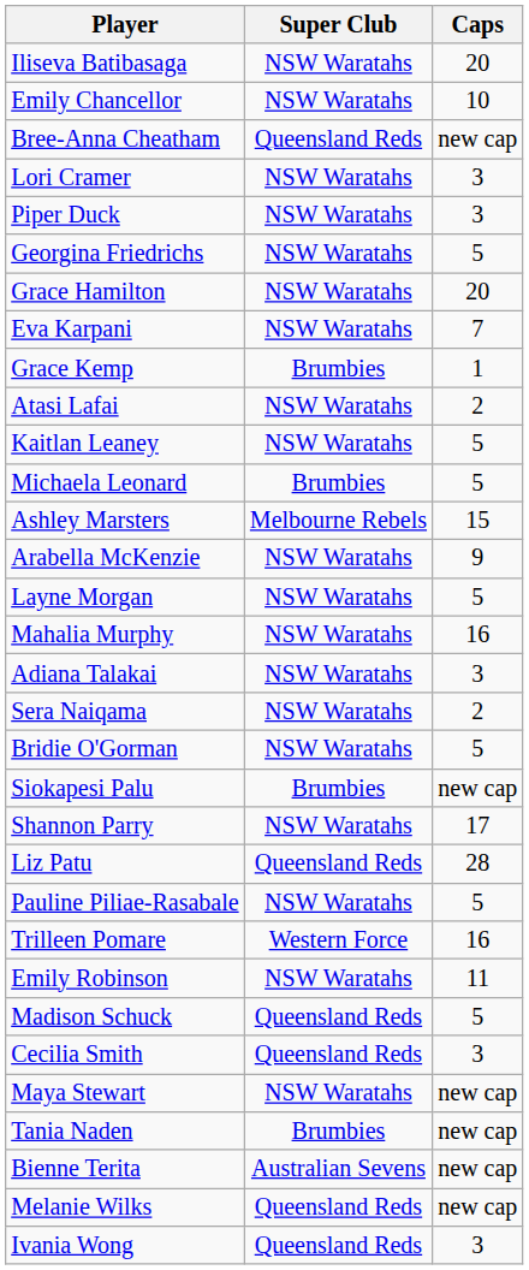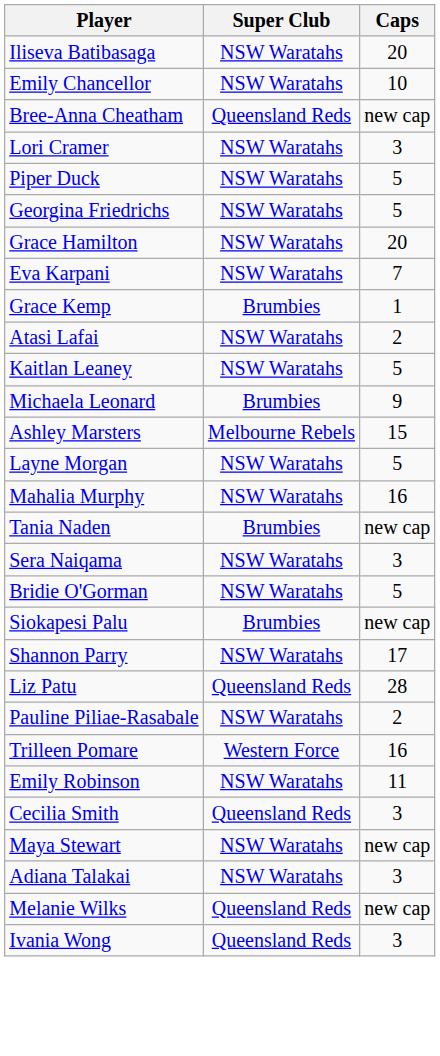 <table class="wikitable sortable" style="text-align: center;">
 <tr>
 <th>Player</th>
 <th>Super Club</th>
 <th>Caps</th>
 </tr>
 <tr>
 <td align="left"><a href='#'>Iliseva Batibasaga</a></td>
 <td><a href='#'>NSW Waratahs</a></td>
 <td>20</td>
 </tr>
 <tr>
 <td align="left"><a href='#'>Emily Chancellor</a></td>
 <td><a href='#'>NSW Waratahs</a></td>
 <td>10</td>
 </tr>
 <tr>
 <td align="left"><a href='#'>Bree-Anna Cheatham</a></td>
 <td><a href='#'>Queensland Reds</a></td>
 <td>new cap</td>
 </tr>
 <tr>
 <td align="left"><a href='#'>Lori Cramer</a></td>
 <td><a href='#'>NSW Waratahs</a></td>
 <td>3</td>
 </tr>
 <tr>
 <td align="left"><a href='#'>Piper Duck</a></td>
 <td><a href='#'>NSW Waratahs</a></td>
-<td>3</td>
+<td>5</td>
 </tr>
 <tr>
 <td align="left"><a href='#'>Georgina Friedrichs</a></td>
 <td><a href='#'>NSW Waratahs</a></td>
 <td>5</td>
 </tr>
 <tr>
 <td align="left"><a href='#'>Grace Hamilton</a></td>
 <td><a href='#'>NSW Waratahs</a></td>
 <td>20</td>
 </tr>
 <tr>
 <td align="left"><a href='#'>Eva Karpani</a></td>
 <td><a href='#'>NSW Waratahs</a></td>
 <td>7</td>
 </tr>
 <tr>
 <td align="left"><a href='#'>Grace Kemp</a></td>
 <td><a href='#'>Brumbies</a></td>
 <td>1</td>
 </tr>
 <tr>
 <td align="left"><a href='#'>Atasi Lafai</a></td>
 <td><a href='#'>NSW Waratahs</a></td>
 <td>2</td>
 </tr>
 <tr>
 <td align="left"><a href='#'>Kaitlan Leaney</a></td>
 <td><a href='#'>NSW Waratahs</a></td>
 <td>5</td>
 </tr>
 <tr>
 <td align="left"><a href='#'>Michaela Leonard</a></td>
 <td><a href='#'>Brumbies</a></td>
-<td>5</td>
+<td>9</td>
 </tr>
 <tr>
 <td align="left"><a href='#'>Ashley Marsters</a></td>
 <td><a href='#'>Melbourne Rebels</a></td>
 <td>15</td>
-</tr>
-<tr>
-<td align="left"><a href='#'>Arabella McKenzie</a></td>
-<td><a href='#'>NSW Waratahs</a></td>
-<td>9</td>
 </tr>
 <tr>
 <td align="left"><a href='#'>Layne Morgan</a></td>
 <td><a href='#'>NSW Waratahs</a></td>
 <td>5</td>
 </tr>
 <tr>
 <td align="left"><a href='#'>Mahalia Murphy</a></td>
 <td><a href='#'>NSW Waratahs</a></td>
 <td>16</td>
 </tr>
 <tr>
-<td align="left"><a href='#'>Adiana Talakai</a></td>
-<td><a href='#'>NSW Waratahs</a></td>
-<td>3</td>
+<td align="left"><a href='#'>Tania Naden</a></td>
+<td><a href='#'>Brumbies</a></td>
+<td>new cap</td>
 </tr>
 <tr>
 <td align="left"><a href='#'>Sera Naiqama</a></td>
 <td><a href='#'>NSW Waratahs</a></td>
-<td>2</td>
+<td>3</td>
 </tr>
 <tr>
 <td align="left"><a href='#'>Bridie O'Gorman</a></td>
 <td><a href='#'>NSW Waratahs</a></td>
 <td>5</td>
 </tr>
 <tr>
 <td align="left"><a href='#'>Siokapesi Palu</a></td>
 <td><a href='#'>Brumbies</a></td>
 <td>new cap</td>
 </tr>
 <tr>
 <td align="left"><a href='#'>Shannon Parry</a></td>
 <td><a href='#'>NSW Waratahs</a></td>
 <td>17</td>
 </tr>
 <tr>
 <td align="left"><a href='#'>Liz Patu</a></td>
 <td><a href='#'>Queensland Reds</a></td>
 <td>28</td>
 </tr>
 <tr>
 <td align="left"><a href='#'>Pauline Piliae-Rasabale</a></td>
 <td><a href='#'>NSW Waratahs</a></td>
-<td>5</td>
+<td>2</td>
 </tr>
 <tr>
 <td align="left"><a href='#'>Trilleen Pomare</a></td>
 <td><a href='#'>Western Force</a></td>
 <td>16</td>
 </tr>
 <tr>
 <td align="left"><a href='#'>Emily Robinson</a></td>
 <td><a href='#'>NSW Waratahs</a></td>
 <td>11</td>
 </tr>
 <tr>
-<td align="left"><a href='#'>Madison Schuck</a></td>
-<td><a href='#'>Queensland Reds</a></td>
-<td>5</td>
-</tr>
-<tr>
 <td align="left"><a href='#'>Cecilia Smith</a></td>
 <td><a href='#'>Queensland Reds</a></td>
 <td>3</td>
 </tr>
 <tr>
 <td align="left"><a href='#'>Maya Stewart</a></td>
 <td><a href='#'>NSW Waratahs</a></td>
 <td>new cap</td>
 </tr>
 <tr>
-<td align="left"><a href='#'>Tania Naden</a></td>
-<td><a href='#'>Brumbies</a></td>
-<td>new cap</td>
-</tr>
-<tr>
-<td align="left"><a href='#'>Bienne Terita</a></td>
-<td><a href='#'>Australian Sevens</a></td>
-<td>new cap</td>
+<td align="left"><a href='#'>Adiana Talakai</a></td>
+<td><a href='#'>NSW Waratahs</a></td>
+<td>3</td>
 </tr>
 <tr>
 <td align="left"><a href='#'>Melanie Wilks</a></td>
 <td><a href='#'>Queensland Reds</a></td>
 <td>new cap</td>
 </tr>
 <tr>
 <td align="left"><a href='#'>Ivania Wong</a></td>
 <td><a href='#'>Queensland Reds</a></td>
 <td>3</td>
 </tr>
 </table>
